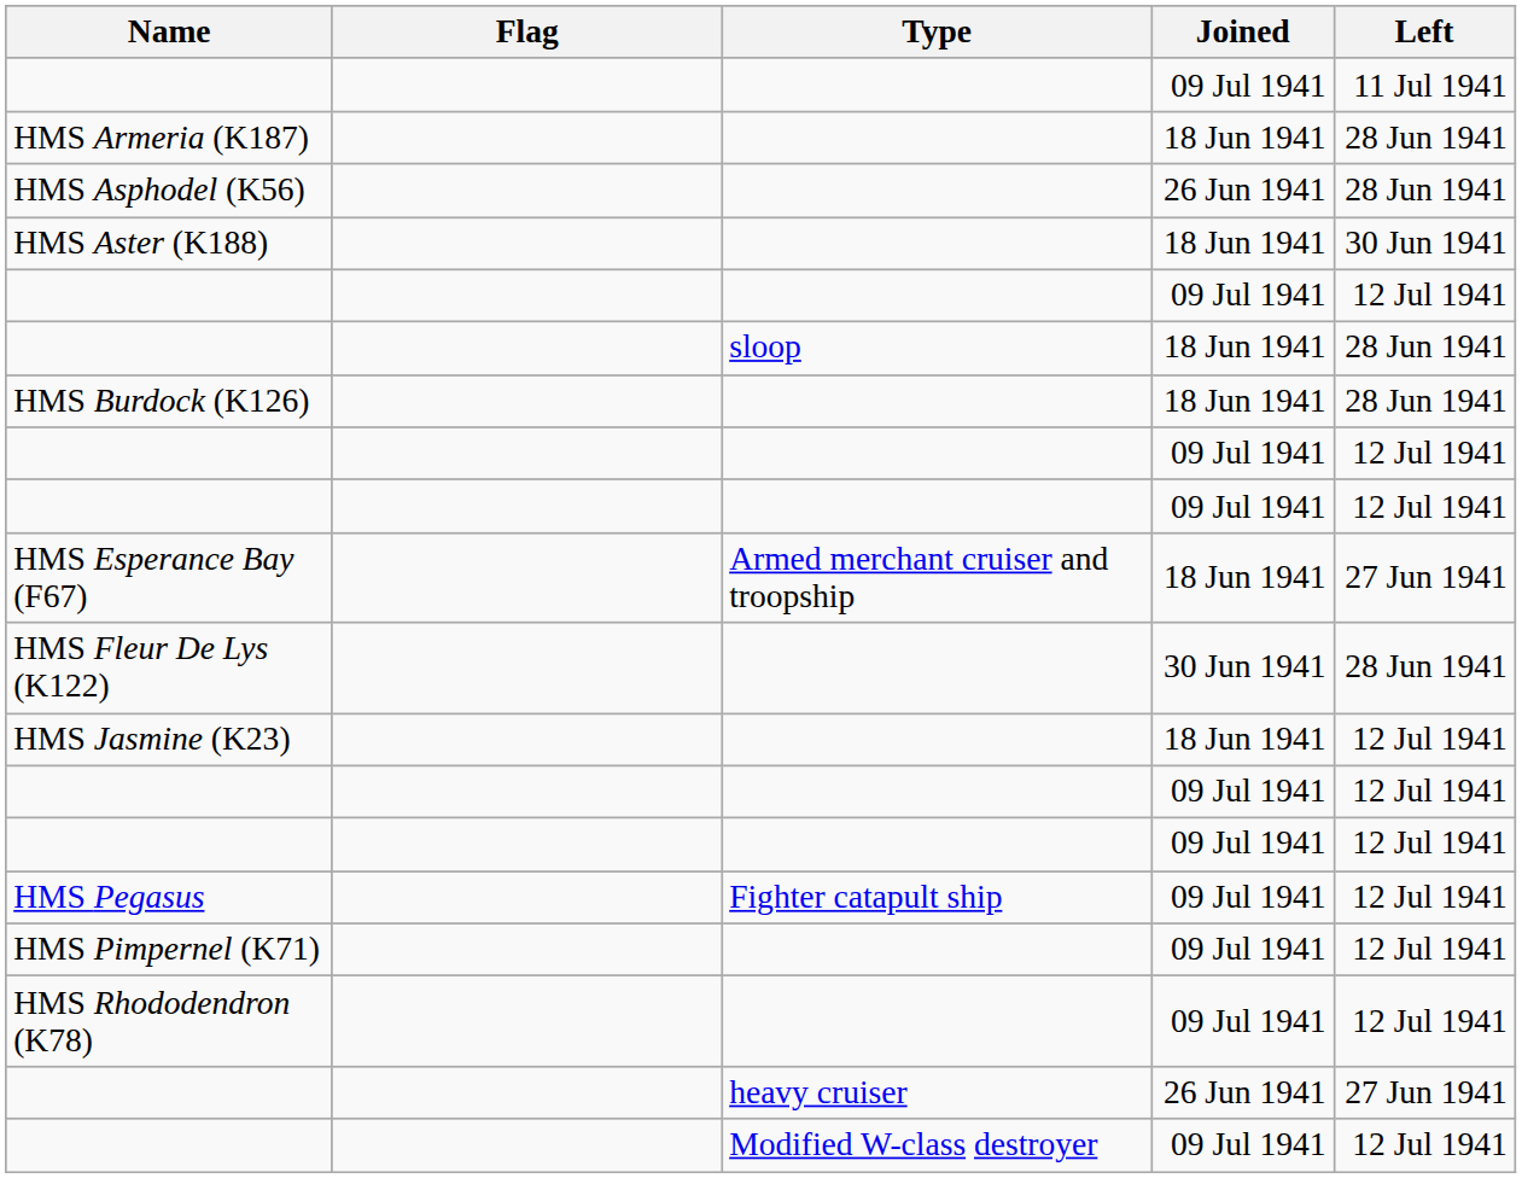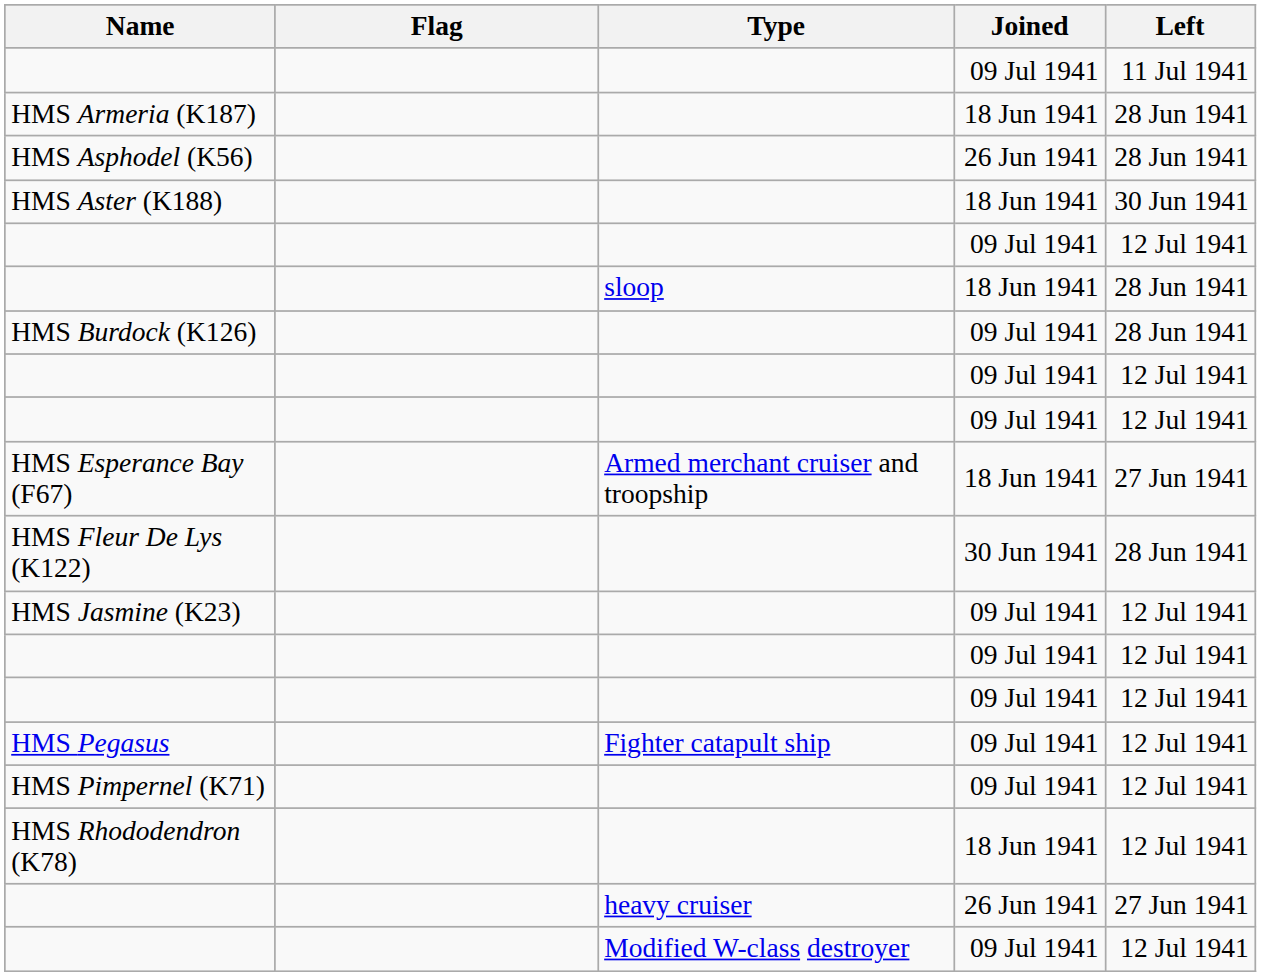 <table class="wikitable sortable">
 <tr>
 <th scope="col" width="150px">Name</th>
 <th scope="col" width="180px">Flag</th>
 <th width="200px">Type</th>
 <th width="80px">Joined</th>
 <th width="80px">Left</th>
 </tr>
 <tr>
 <td align="left"></td>
 <td align="left"></td>
 <td align="left"></td>
 <td align="right">09 Jul 1941</td>
 <td align="right">11 Jul 1941</td>
 </tr>
 <tr>
 <td align="left">HMS <em>Armeria</em> (K187)</td>
 <td align="left"></td>
 <td align="left"></td>
 <td align="right">18 Jun 1941</td>
 <td align="right">28 Jun 1941</td>
 </tr>
 <tr>
 <td align="left">HMS <em>Asphodel</em> (K56)</td>
 <td align="left"></td>
 <td align="left"></td>
 <td align="right">26 Jun 1941</td>
 <td align="right">28 Jun 1941</td>
 </tr>
 <tr>
 <td align="left">HMS <em>Aster</em> (K188)</td>
 <td align="left"></td>
 <td align="left"></td>
 <td align="right">18 Jun 1941</td>
 <td align="right">30 Jun 1941</td>
 </tr>
 <tr>
 <td align="left"></td>
 <td align="left"></td>
 <td align="left"></td>
 <td align="right">09 Jul 1941</td>
 <td align="right">12 Jul 1941</td>
 </tr>
 <tr>
 <td align="left"></td>
 <td align="left"></td>
 <td align="left"> <a href='#'>sloop</a></td>
 <td align="right">18 Jun 1941</td>
 <td align="right">28 Jun 1941</td>
 </tr>
 <tr>
 <td align="left">HMS <em>Burdock</em> (K126)</td>
 <td align="left"></td>
 <td align="left"></td>
-<td align="right">18 Jun 1941</td>
+<td align="right">09 Jul 1941</td>
 <td align="right">28 Jun 1941</td>
 </tr>
 <tr>
 <td align="left"></td>
 <td align="left"></td>
 <td align="left"></td>
 <td align="right">09 Jul 1941</td>
 <td align="right">12 Jul 1941</td>
 </tr>
 <tr>
 <td align="left"></td>
 <td align="left"></td>
 <td align="left"></td>
 <td align="right">09 Jul 1941</td>
 <td align="right">12 Jul 1941</td>
 </tr>
 <tr>
 <td align="left">HMS <em>Esperance Bay</em> (F67)</td>
 <td align="left"></td>
 <td align="left"><a href='#'>Armed merchant cruiser</a> and troopship</td>
 <td align="right">18 Jun 1941</td>
 <td align="right">27 Jun 1941</td>
 </tr>
 <tr>
 <td align="left">HMS <em>Fleur De Lys</em> (K122)</td>
 <td align="left"></td>
 <td align="left"></td>
 <td align="right">30 Jun 1941</td>
 <td align="right">28 Jun 1941</td>
 </tr>
 <tr>
 <td align="left">HMS <em>Jasmine</em> (K23)</td>
 <td align="left"></td>
 <td align="left"></td>
-<td align="right">18 Jun 1941</td>
+<td align="right">09 Jul 1941</td>
 <td align="right">12 Jul 1941</td>
 </tr>
 <tr>
 <td align="left"></td>
 <td align="left"></td>
 <td align="left"></td>
 <td align="right">09 Jul 1941</td>
 <td align="right">12 Jul 1941</td>
 </tr>
 <tr>
 <td align="left"></td>
 <td align="left"></td>
 <td align="left"></td>
 <td align="right">09 Jul 1941</td>
 <td align="right">12 Jul 1941</td>
 </tr>
 <tr>
 <td align="left"><a href='#'>HMS <em>Pegasus</em></a></td>
 <td align="left"></td>
 <td align="left"><a href='#'>Fighter catapult ship</a></td>
 <td align="right">09 Jul 1941</td>
 <td align="right">12 Jul 1941</td>
 </tr>
 <tr>
 <td align="left">HMS <em>Pimpernel</em> (K71)</td>
 <td align="left"></td>
 <td align="left"></td>
 <td align="right">09 Jul 1941</td>
 <td align="right">12 Jul 1941</td>
 </tr>
 <tr>
 <td align="left">HMS <em>Rhododendron</em> (K78)</td>
 <td align="left"></td>
 <td align="left"></td>
-<td align="right">09 Jul 1941</td>
+<td align="right">18 Jun 1941</td>
 <td align="right">12 Jul 1941</td>
 </tr>
 <tr>
 <td align="left"></td>
 <td align="left"></td>
 <td align="left"> <a href='#'>heavy cruiser</a></td>
 <td align="right">26 Jun 1941</td>
 <td align="right">27 Jun 1941</td>
 </tr>
 <tr>
 <td align="left"></td>
 <td align="left"></td>
 <td align="left"><a href='#'>Modified W-class</a> <a href='#'>destroyer</a></td>
 <td align="right">09 Jul 1941</td>
 <td align="right">12 Jul 1941</td>
 </tr>
 <tr>
 </tr>
 </table>
